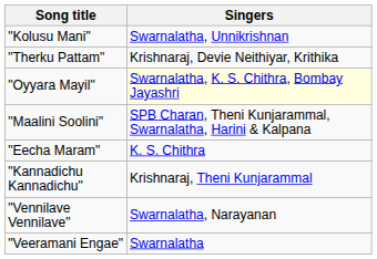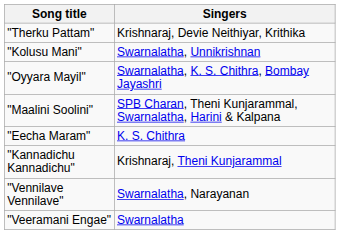 <table class="wikitable" style="width:50%;">
 <tr>
 <th>Song title</th>
 <th>Singers</th>
 </tr>
 <tr>
+<td>"Therku Pattam"</td>
+<td>Krishnaraj, Devie Neithiyar, Krithika</td>
+</tr>
+<tr>
 <td>"Kolusu Mani"</td>
 <td><a href='#'>Swarnalatha</a>, <a href='#'>Unnikrishnan</a></td>
 </tr>
 <tr>
-<td>"Therku Pattam"</td>
-<td>Krishnaraj, Devie Neithiyar, Krithika</td>
-</tr>
-<tr>
 <td>"Oyyara Mayil"</td>
-<td style="background: lightyellow;"><a href='#'>Swarnalatha</a>, <a href='#'>K. S. Chithra</a>, <a href='#'>Bombay Jayashri</a></td>
+<td><a href='#'>Swarnalatha</a>, <a href='#'>K. S. Chithra</a>, <a href='#'>Bombay Jayashri</a></td>
 </tr>
 <tr>
 <td>"Maalini Soolini"</td>
 <td><a href='#'>SPB Charan</a>, Theni Kunjarammal, <a href='#'>Swarnalatha</a>, <a href='#'>Harini</a> & Kalpana</td>
 </tr>
 <tr>
 <td>"Eecha Maram"</td>
 <td><a href='#'>K. S. Chithra</a></td>
 </tr>
 <tr>
 <td>"Kannadichu Kannadichu"</td>
 <td>Krishnaraj, <a href='#'>Theni Kunjarammal</a></td>
 </tr>
 <tr>
 <td>"Vennilave Vennilave"</td>
 <td><a href='#'>Swarnalatha</a>, Narayanan</td>
 </tr>
 <tr>
 <td>"Veeramani Engae"</td>
 <td><a href='#'>Swarnalatha</a></td>
 </tr>
 </table>
